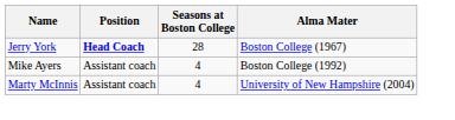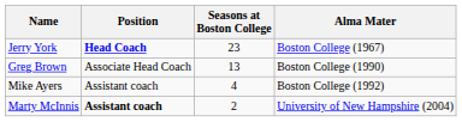 <table class="wikitable" border="1" style="font-size:90%;">
 <tr>
 <th>Name</th>
 <th>Position</th>
 <th>Seasons at<br>Boston College</th>
 <th>Alma Mater</th>
 </tr>
 <tr>
 <td><a href='#'>Jerry York</a></td>
 <td><strong><a href='#'>Head Coach</a></strong></td>
-<td align=center>28</td>
+<td align=center>23</td>
 <td><a href='#'>Boston College</a> (1967)</td>
+</tr>
+<tr>
+<td><a href='#'>Greg Brown</a></td>
+<td>Associate Head Coach</td>
+<td align=center>13</td>
+<td>Boston College (1990)</td>
 </tr>
 <tr>
 <td>Mike Ayers</td>
 <td>Assistant coach</td>
 <td align=center>4</td>
 <td>Boston College (1992)</td>
 </tr>
 <tr>
 <td><a href='#'>Marty McInnis</a></td>
-<td>Assistant coach</td>
-<td align=center>4</td>
+<td><strong>Assistant coach</strong></td>
+<td align=center>2</td>
 <td><a href='#'>University of New Hampshire</a> (2004)</td>
 </tr>
 </table>
